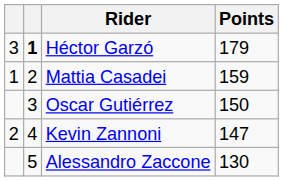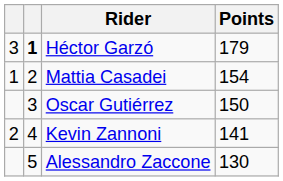 <table class="wikitable" style="font-size: 95%;">
 <tr>
 <th></th>
 <th></th>
 <th>Rider</th>
 <th>Points</th>
 </tr>
 <tr>
 <td> 3</td>
 <td align=center><strong>1</strong></td>
 <td> <a href='#'>Héctor Garzó</a></td>
 <td align=left>179</td>
 </tr>
 <tr>
 <td> 1</td>
 <td align=center>2</td>
 <td> <a href='#'>Mattia Casadei</a></td>
-<td align=left>159</td>
+<td align=left>154</td>
 </tr>
 <tr>
 <td></td>
 <td align=center>3</td>
 <td> <a href='#'>Oscar Gutiérrez</a></td>
 <td align=left>150</td>
 </tr>
 <tr>
 <td> 2</td>
 <td align=center>4</td>
 <td> <a href='#'>Kevin Zannoni</a></td>
-<td align=left>147</td>
+<td align=left>141</td>
 </tr>
 <tr>
 <td></td>
 <td align=center>5</td>
 <td> <a href='#'>Alessandro Zaccone</a></td>
 <td align=left>130</td>
 </tr>
 </table>
